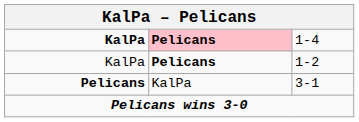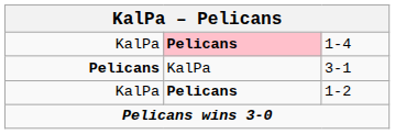 <table class="wikitable">
 <tr>
 <th width="333" bgcolor="#DDDDDD" colspan="3"><big>KalPa – Pelicans</big></th>
 </tr>
 <tr>
-<td align="right"><strong>KalPa</strong></td>
+<td align="right">KalPa</td>
 <td style="background: pink;"><strong>Pelicans</strong></td>
 <td>1-4</td>
+</tr>
+<tr>
+<td align="right"><strong>Pelicans</strong></td>
+<td>KalPa</td>
+<td>3-1</td>
 </tr>
 <tr>
 <td align="right">KalPa</td>
 <td><strong>Pelicans</strong></td>
 <td>1-2</td>
 </tr>
-<tr>
-<td align="right"><strong>Pelicans</strong></td>
-<td>KalPa</td>
-<td>3-1</td>
-</tr>
 <tr align="center">
 <td colspan="3"><strong><em>Pelicans wins 3-0</em></strong></td>
 </tr>
 </table>
